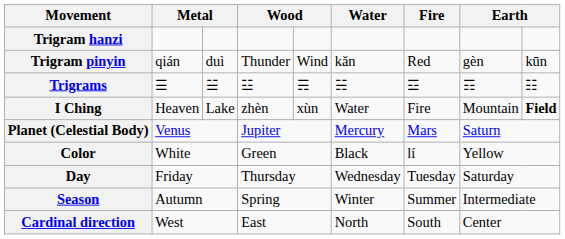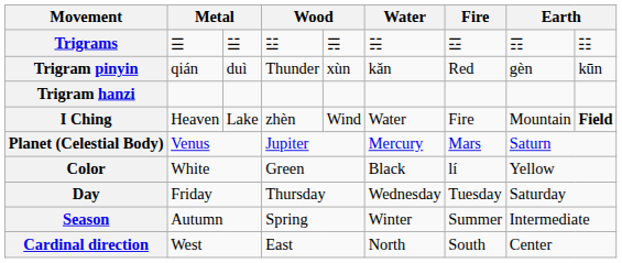 <table class="wikitable">
 <tr>
 <th>Movement</th>
 <th colspan=2>Metal</th>
 <th colspan=2>Wood</th>
 <th>Water</th>
 <th>Fire</th>
 <th colspan=2>Earth</th>
+</tr>
+<tr>
+<th><a href='#'>Trigrams</a></th>
+<td>☰</td>
+<td>☱</td>
+<td>☳</td>
+<td>☴</td>
+<td>☵</td>
+<td>☲</td>
+<td>☶</td>
+<td>☷</td>
+</tr>
+<tr>
+<th>Trigram <a href='#'>pinyin</a></th>
+<td>qián</td>
+<td>duì</td>
+<td>Thunder</td>
+<td>xùn</td>
+<td>kǎn</td>
+<td>Red</td>
+<td>gèn</td>
+<td>kūn</td>
 </tr>
 <tr>
 <th>Trigram <a href='#'>hanzi</a></th>
 <td></td>
 <td></td>
 <td></td>
 <td></td>
 <td></td>
 <td></td>
 <td></td>
 <td></td>
 </tr>
 <tr>
-<th>Trigram <a href='#'>pinyin</a></th>
-<td>qián</td>
-<td>duì</td>
-<td>Thunder</td>
-<td>Wind</td>
-<td>kǎn</td>
-<td>Red</td>
-<td>gèn</td>
-<td>kūn</td>
-</tr>
-<tr>
-<th><a href='#'>Trigrams</a></th>
-<td>☰</td>
-<td>☱</td>
-<td>☳</td>
-<td>☴</td>
-<td>☵</td>
-<td>☲</td>
-<td>☶</td>
-<td>☷</td>
-</tr>
-<tr>
 <th>I Ching</th>
 <td>Heaven</td>
 <td>Lake</td>
 <td>zhèn</td>
-<td>xùn</td>
+<td>Wind</td>
 <td>Water</td>
 <td>Fire</td>
 <td>Mountain</td>
 <td><strong>Field</strong></td>
 </tr>
 <tr>
 <th>Planet (Celestial Body)</th>
 <td colspan=2><a href='#'>Venus</a></td>
 <td colspan=2><a href='#'>Jupiter</a></td>
 <td><a href='#'>Mercury</a></td>
 <td><a href='#'>Mars</a></td>
 <td colspan=2><a href='#'>Saturn</a></td>
 </tr>
 <tr>
 <th>Color</th>
 <td colspan=2>White</td>
 <td colspan=2>Green</td>
 <td>Black</td>
 <td>lí</td>
 <td colspan=2>Yellow</td>
 </tr>
 <tr>
 <th>Day</th>
 <td colspan=2>Friday</td>
 <td colspan=2>Thursday</td>
 <td>Wednesday</td>
 <td>Tuesday</td>
 <td colspan=2>Saturday</td>
 </tr>
 <tr>
 <th><a href='#'>Season</a></th>
 <td colspan=2>Autumn</td>
 <td colspan=2>Spring</td>
 <td>Winter</td>
 <td>Summer</td>
 <td colspan=2>Intermediate</td>
 </tr>
 <tr>
 <th><a href='#'>Cardinal direction</a></th>
 <td colspan=2>West</td>
 <td colspan=2>East</td>
 <td>North</td>
 <td>South</td>
 <td colspan=2>Center</td>
 </tr>
 </table>
